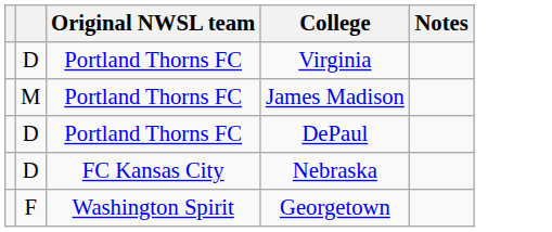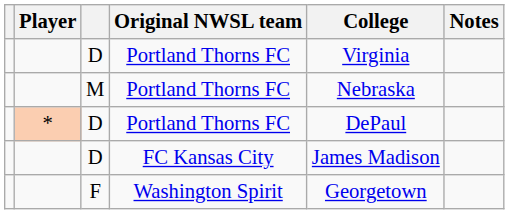 <table class="wikitable sortable" style="font-size: 95%;text-align: center;">
 <tr>
 <th></th>
+<th>Player</th>
 <th></th>
 <th>Original NWSL team</th>
 <th>College</th>
 <th class=unsortable>Notes</th>
 </tr>
 <tr>
+<td></td>
 <td></td>
 <td>D</td>
 <td><a href='#'>Portland Thorns FC</a></td>
 <td><a href='#'>Virginia</a></td>
 <td></td>
 </tr>
 <tr>
 <td></td>
+<td></td>
 <td>M</td>
 <td><a href='#'>Portland Thorns FC</a></td>
-<td><a href='#'>James Madison</a></td>
+<td><a href='#'>Nebraska</a></td>
 <td></td>
 </tr>
 <tr>
 <td></td>
+<td bgcolor="#FBCEB1">*</td>
 <td>D</td>
 <td><a href='#'>Portland Thorns FC</a></td>
 <td><a href='#'>DePaul</a></td>
 <td></td>
 </tr>
 <tr>
 <td></td>
+<td></td>
 <td>D</td>
 <td><a href='#'>FC Kansas City</a></td>
-<td><a href='#'>Nebraska</a></td>
+<td><a href='#'>James Madison</a></td>
 <td></td>
 </tr>
 <tr>
+<td></td>
 <td></td>
 <td>F</td>
 <td><a href='#'>Washington Spirit</a></td>
 <td><a href='#'>Georgetown</a></td>
 <td></td>
 </tr>
 </table>
